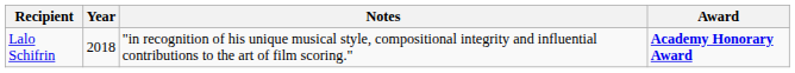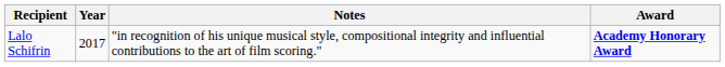 <table class="wikitable">
 <tr>
 <th>Recipient</th>
 <th>Year</th>
 <th>Notes</th>
 <th>Award</th>
 </tr>
 <tr>
 <td><a href='#'>Lalo Schifrin</a></td>
-<td>2018</td>
+<td>2017</td>
 <td>"in recognition of his unique musical style, compositional integrity and influential contributions to the art of film scoring."</td>
 <td><strong><a href='#'>Academy Honorary Award</a></strong></td>
 </tr>
 </table>
